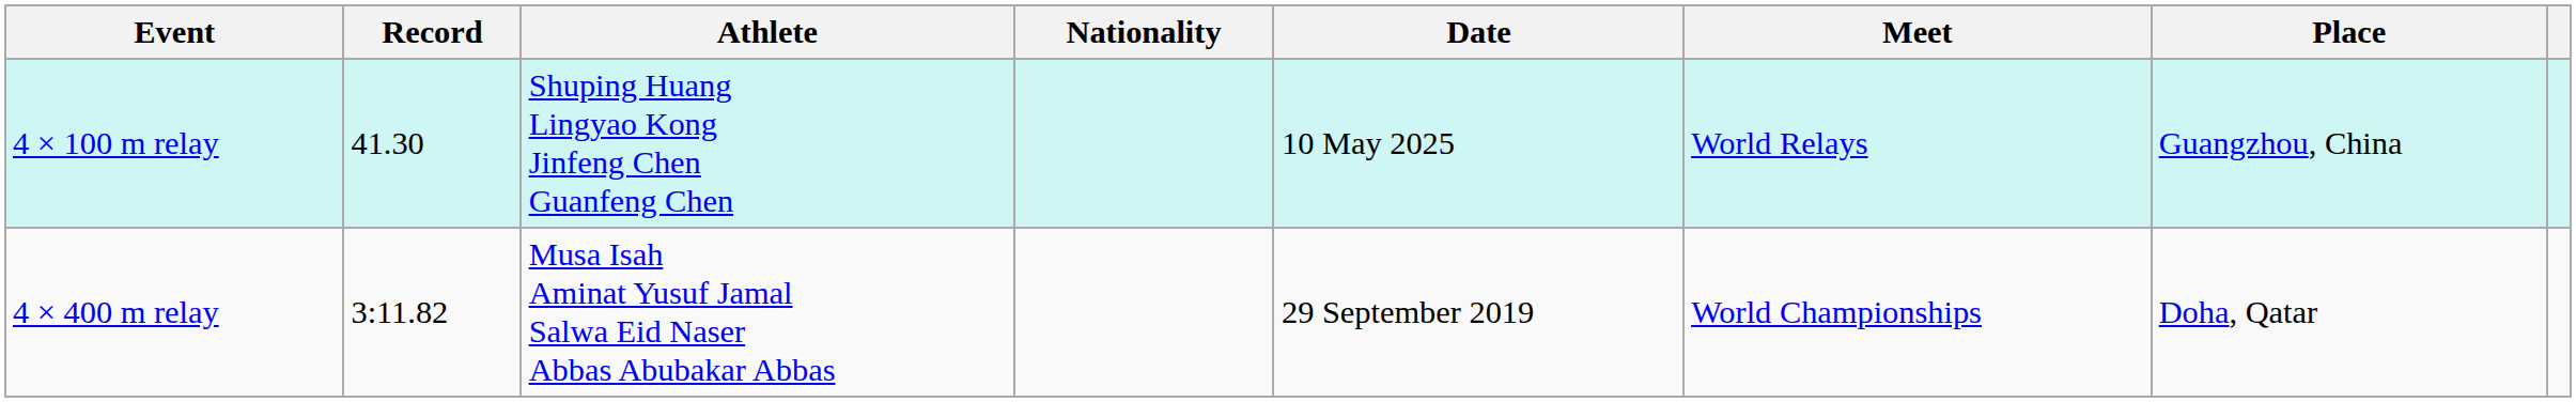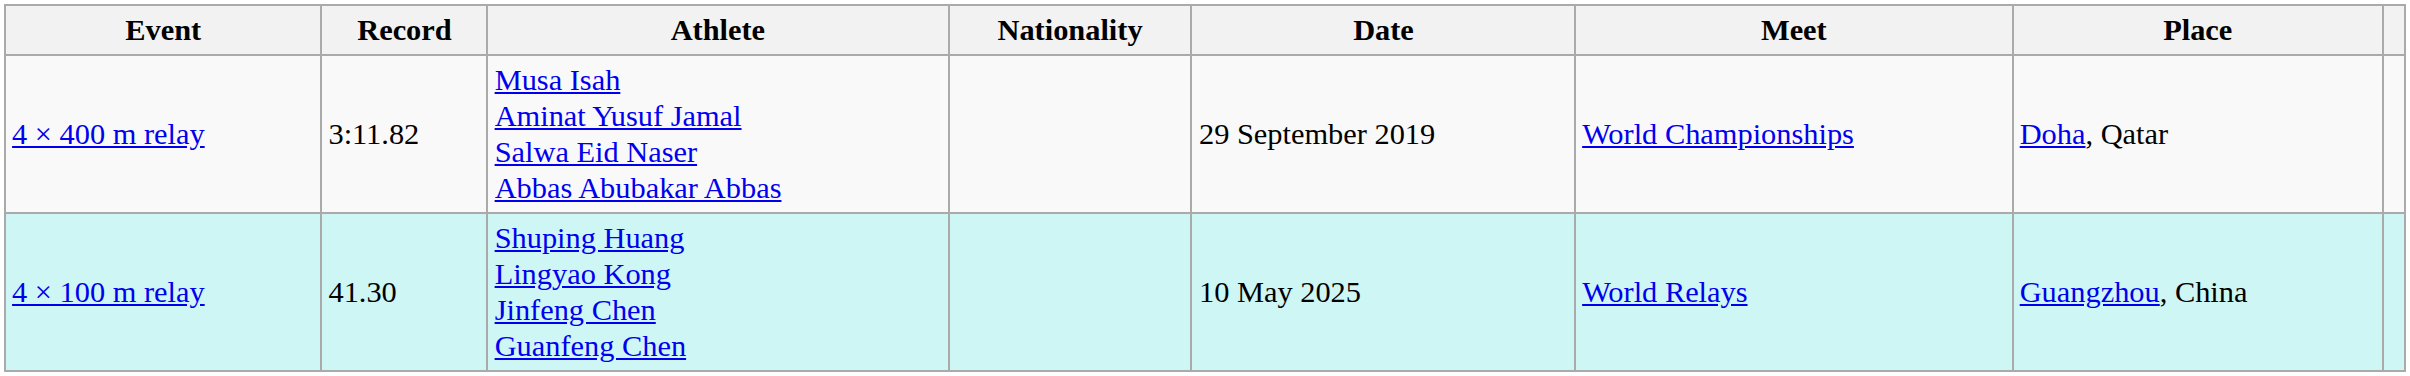 <table class="wikitable" style="font-size: 95%; width: 95%;">
 <tr>
 <th>Event</th>
 <th>Record</th>
 <th>Athlete</th>
 <th>Nationality</th>
 <th>Date</th>
 <th>Meet</th>
 <th>Place</th>
 <th></th>
 </tr>
+<tr>
+<td><a href='#'>4 × 400 m relay</a></td>
+<td>3:11.82</td>
+<td><a href='#'>Musa Isah</a><br><a href='#'>Aminat Yusuf Jamal</a><br><a href='#'>Salwa Eid Naser</a><br><a href='#'>Abbas Abubakar Abbas</a></td>
+<td></td>
+<td>29 September 2019</td>
+<td><a href='#'>World Championships</a></td>
+<td><a href='#'>Doha</a>, Qatar</td>
+<td></td>
+</tr>
 <tr style="background:#CEF6F5;">
 <td><a href='#'>4 × 100 m relay</a></td>
 <td>41.30</td>
 <td><a href='#'>Shuping Huang</a><br><a href='#'>Lingyao Kong</a><br><a href='#'>Jinfeng Chen</a><br><a href='#'>Guanfeng Chen</a></td>
 <td></td>
 <td>10 May 2025</td>
 <td><a href='#'>World Relays</a></td>
 <td><a href='#'>Guangzhou</a>, China</td>
 <td></td>
 </tr>
-<tr>
-<td><a href='#'>4 × 400 m relay</a></td>
-<td>3:11.82</td>
-<td><a href='#'>Musa Isah</a><br><a href='#'>Aminat Yusuf Jamal</a><br><a href='#'>Salwa Eid Naser</a><br><a href='#'>Abbas Abubakar Abbas</a></td>
-<td></td>
-<td>29 September 2019</td>
-<td><a href='#'>World Championships</a></td>
-<td><a href='#'>Doha</a>, Qatar</td>
-<td></td>
-</tr>
 </table>
